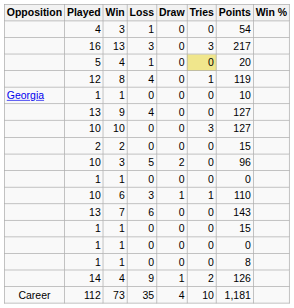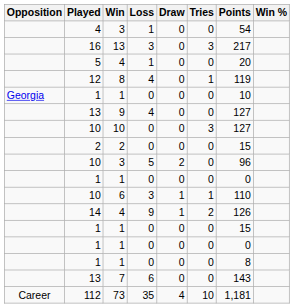 <table class="wikitable sortable" style="font-size: 95%; text-align: right;">
 <tr>
 <th>Opposition</th>
 <th>Played</th>
 <th>Win</th>
 <th>Loss</th>
 <th>Draw</th>
 <th>Tries</th>
 <th>Points</th>
 <th>Win %</th>
 </tr>
 <tr>
 <td style="text-align:left;"></td>
 <td>4</td>
 <td>3</td>
 <td>1</td>
 <td>0</td>
 <td>0</td>
 <td>54</td>
 <td></td>
 </tr>
 <tr>
 <td style="text-align:left;"></td>
 <td>16</td>
 <td>13</td>
 <td>3</td>
 <td>0</td>
 <td>3</td>
 <td>217</td>
 <td></td>
 </tr>
 <tr>
 <td style="text-align:left;"></td>
 <td>5</td>
 <td>4</td>
 <td>1</td>
 <td>0</td>
-<td style="background: khaki;">0</td>
+<td>0</td>
 <td>20</td>
 <td></td>
 </tr>
 <tr>
 <td style="text-align:left;"></td>
 <td>12</td>
 <td>8</td>
 <td>4</td>
 <td>0</td>
 <td>1</td>
 <td>119</td>
 <td></td>
 </tr>
 <tr>
 <td style="text-align:left;"><a href='#'>Georgia</a></td>
 <td>1</td>
 <td>1</td>
 <td>0</td>
 <td>0</td>
 <td>0</td>
 <td>10</td>
 <td></td>
 </tr>
 <tr>
 <td style="text-align:left;"></td>
 <td>13</td>
 <td>9</td>
 <td>4</td>
 <td>0</td>
 <td>0</td>
 <td>127</td>
 <td></td>
 </tr>
 <tr>
 <td style="text-align:left;"></td>
 <td>10</td>
 <td>10</td>
 <td>0</td>
 <td>0</td>
 <td>3</td>
 <td>127</td>
 <td></td>
 </tr>
 <tr>
 <td style="text-align:left;"></td>
 <td>2</td>
 <td>2</td>
 <td>0</td>
 <td>0</td>
 <td>0</td>
 <td>15</td>
 <td></td>
 </tr>
 <tr>
 <td style="text-align:left;"></td>
 <td>10</td>
 <td>3</td>
 <td>5</td>
 <td>2</td>
 <td>0</td>
 <td>96</td>
 <td></td>
 </tr>
 <tr>
 <td style="text-align:left;"></td>
 <td>1</td>
 <td>1</td>
 <td>0</td>
 <td>0</td>
 <td>0</td>
 <td>0</td>
 <td></td>
 </tr>
 <tr>
 <td style="text-align:left;"></td>
 <td>10</td>
 <td>6</td>
 <td>3</td>
 <td>1</td>
 <td>1</td>
 <td>110</td>
 <td></td>
 </tr>
 <tr>
 <td style="text-align:left;"></td>
-<td>13</td>
-<td>7</td>
-<td>6</td>
-<td>0</td>
-<td>0</td>
-<td>143</td>
+<td>14</td>
+<td>4</td>
+<td>9</td>
+<td>1</td>
+<td>2</td>
+<td>126</td>
 <td></td>
 </tr>
 <tr>
 <td style="text-align:left;"></td>
 <td>1</td>
 <td>1</td>
 <td>0</td>
 <td>0</td>
 <td>0</td>
 <td>15</td>
 <td></td>
 </tr>
 <tr>
 <td style="text-align:left;"></td>
 <td>1</td>
 <td>1</td>
 <td>0</td>
 <td>0</td>
 <td>0</td>
 <td>0</td>
 <td></td>
 </tr>
 <tr>
 <td style="text-align:left;"></td>
 <td>1</td>
 <td>1</td>
 <td>0</td>
 <td>0</td>
 <td>0</td>
 <td>8</td>
 <td></td>
 </tr>
 <tr>
 <td style="text-align:left;"></td>
-<td>14</td>
-<td>4</td>
-<td>9</td>
-<td>1</td>
-<td>2</td>
-<td>126</td>
+<td>13</td>
+<td>7</td>
+<td>6</td>
+<td>0</td>
+<td>0</td>
+<td>143</td>
 <td></td>
 </tr>
 <tr class="sortbottom">
 <td style="text-align:center;">Career</td>
 <td>112</td>
 <td>73</td>
 <td>35</td>
 <td>4</td>
 <td>10</td>
 <td>1,181</td>
 <td></td>
 </tr>
 </table>
